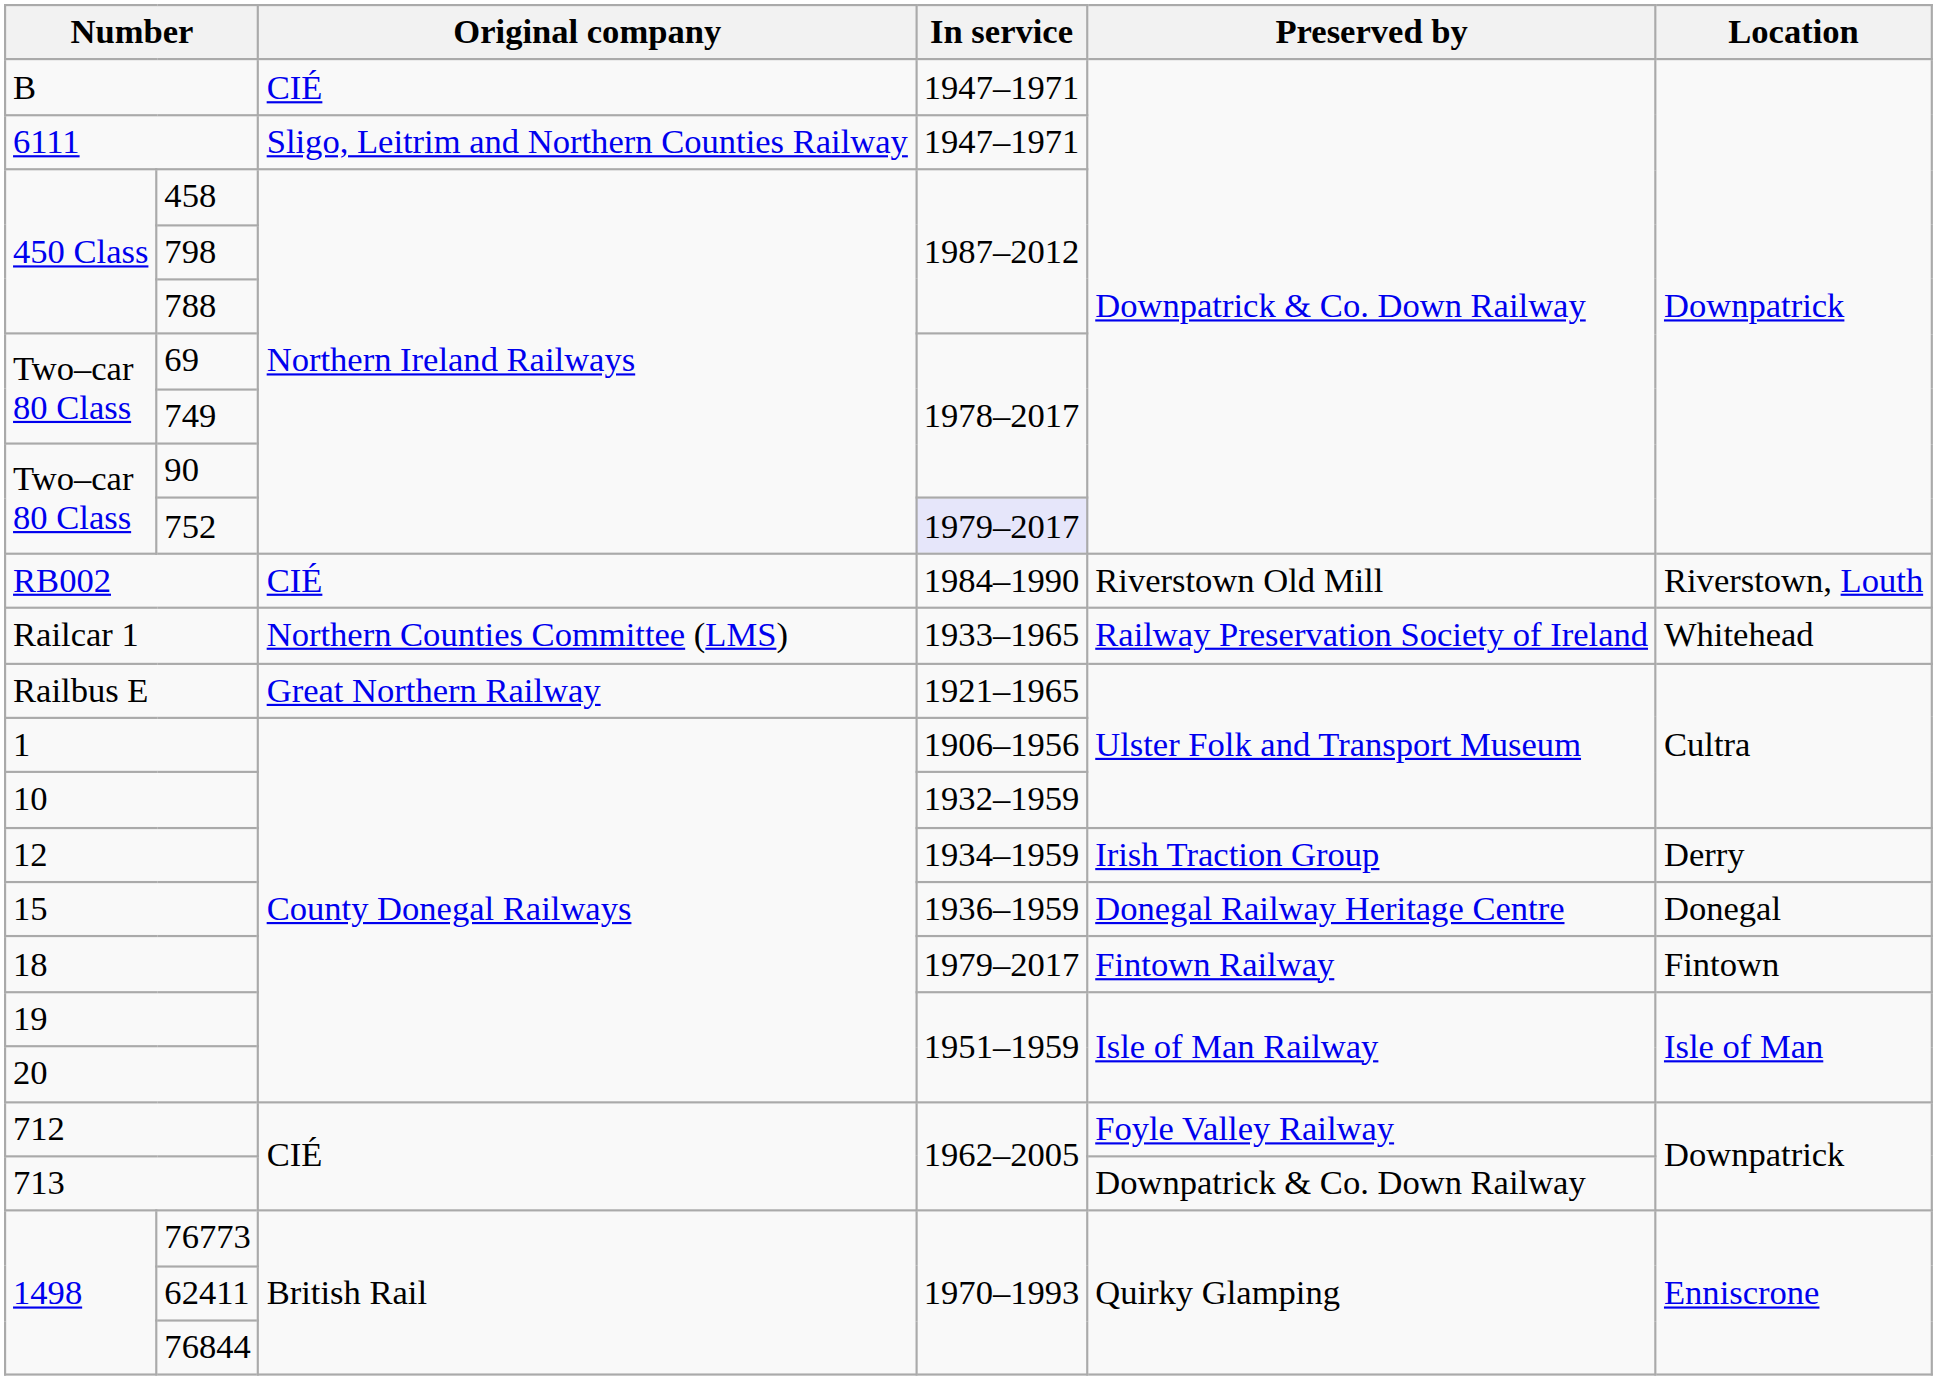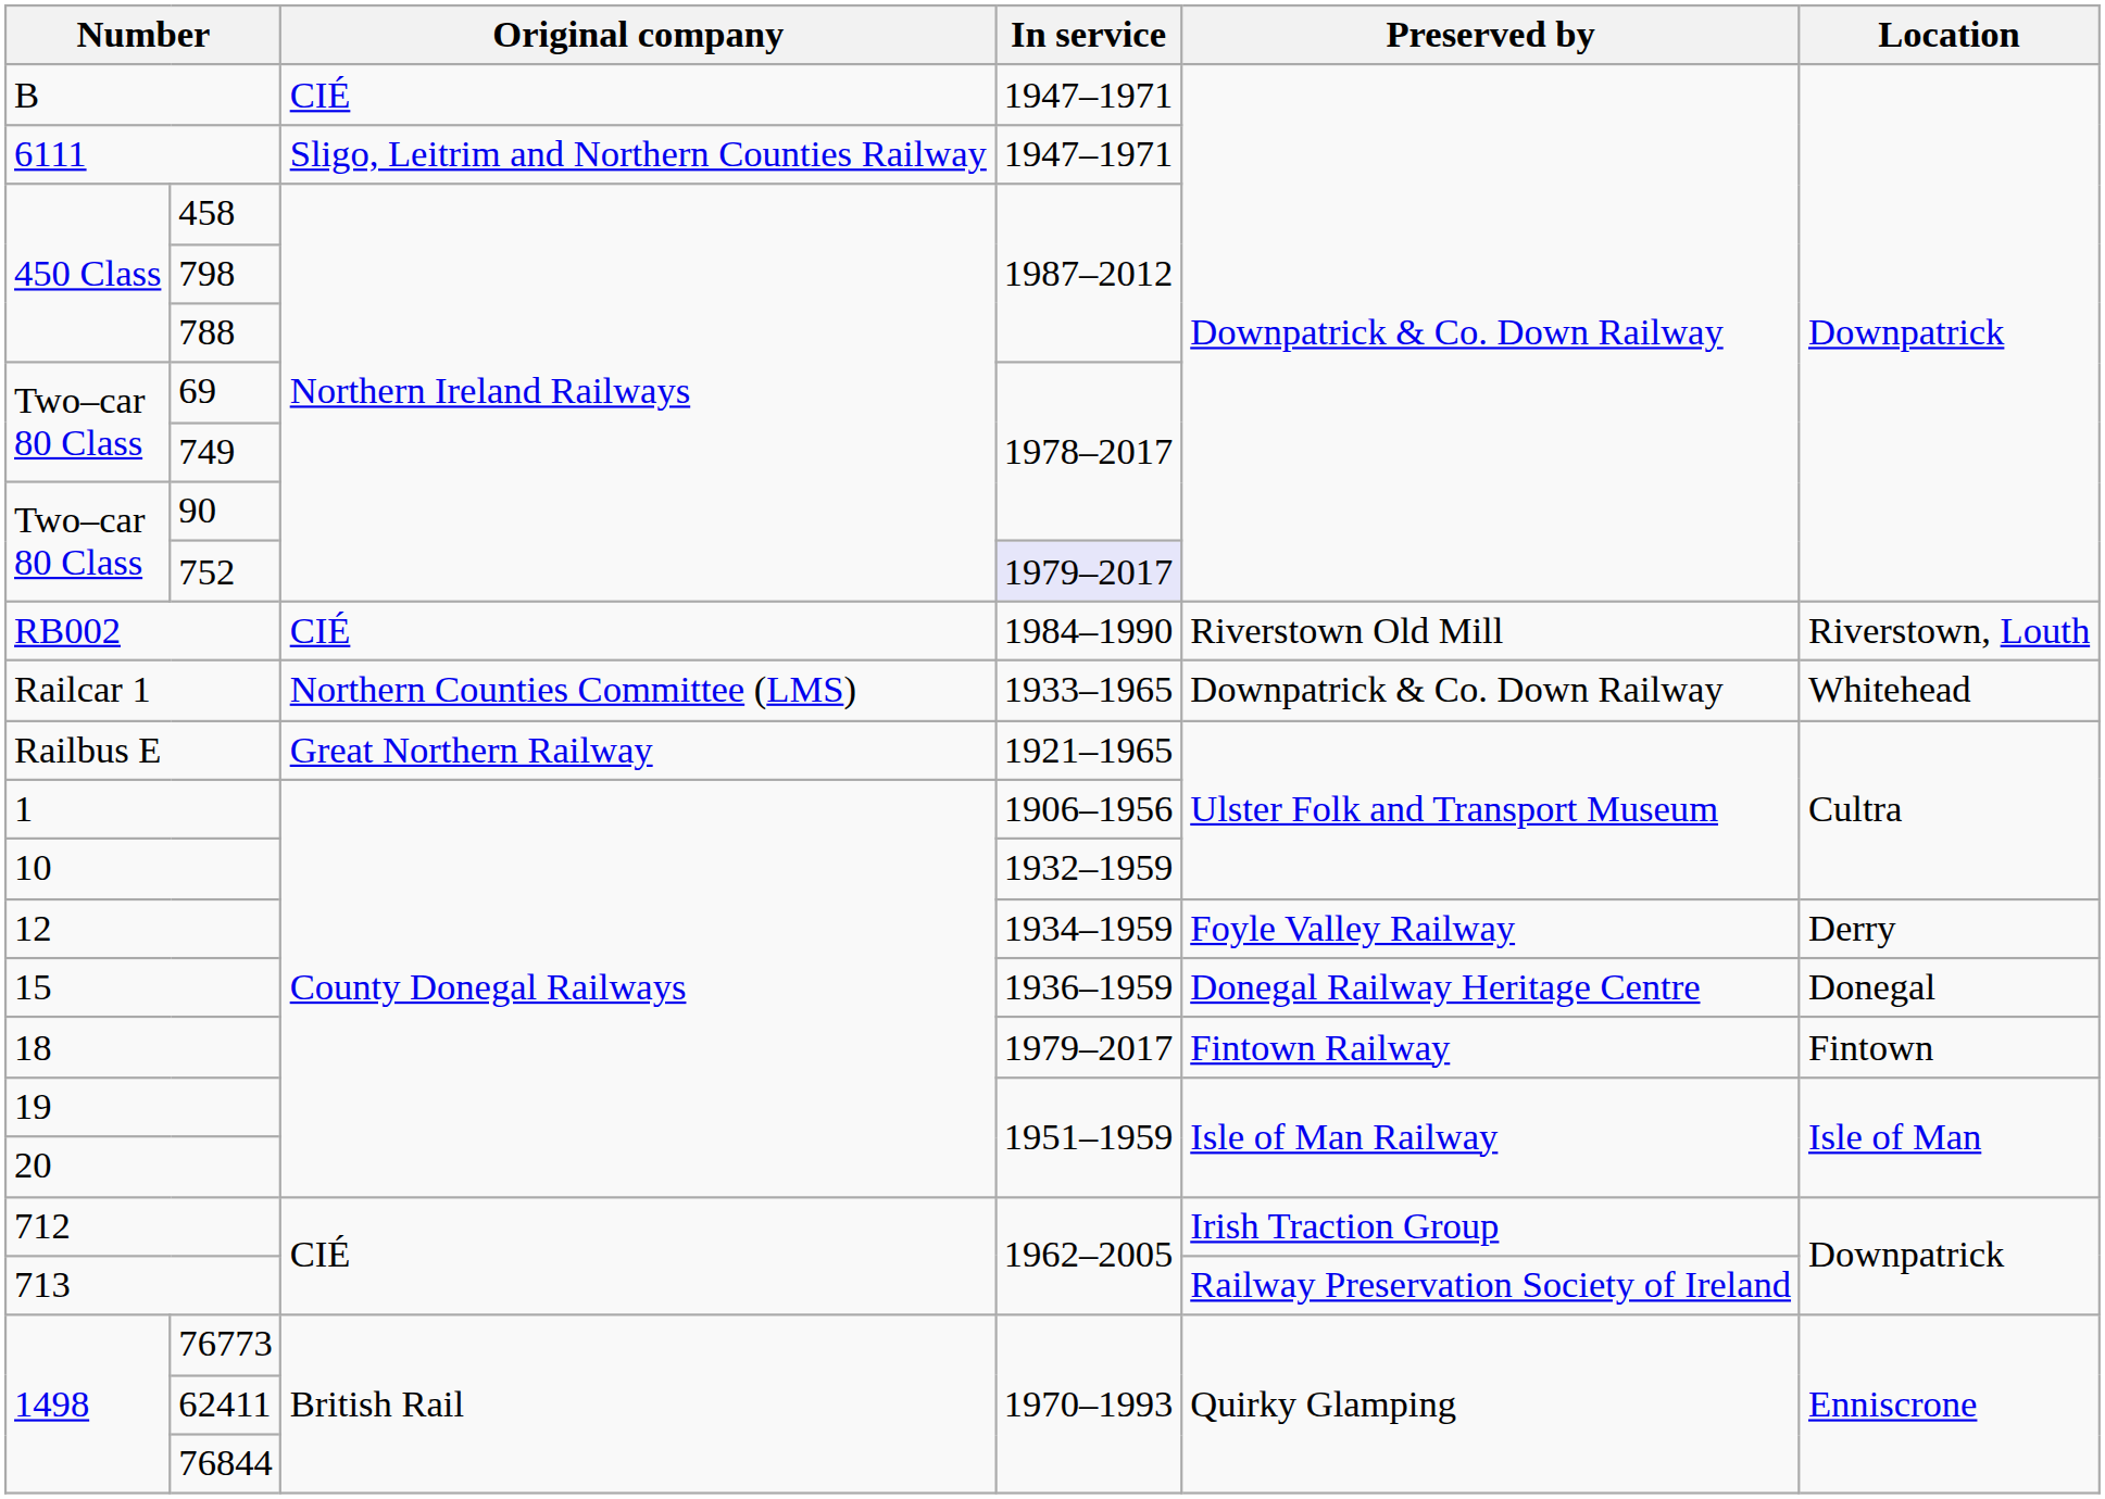 <table class="wikitable">
 <tr>
 <th colspan="2">Number</th>
 <th>Original company</th>
 <th>In service</th>
 <th>Preserved by</th>
 <th>Location</th>
 </tr>
 <tr>
 <td colspan="2">B</td>
 <td><a href='#'>CIÉ</a></td>
 <td>1947–1971</td>
 <td rowspan="9"><a href='#'>Downpatrick & Co. Down Railway</a></td>
 <td rowspan="9"><a href='#'>Downpatrick</a></td>
 </tr>
 <tr>
 <td colspan="2"><a href='#'>6111</a></td>
 <td><a href='#'>Sligo, Leitrim and Northern Counties Railway</a></td>
 <td>1947–1971</td>
 </tr>
 <tr>
 <td rowspan="3"><a href='#'>450 Class</a></td>
 <td>458</td>
 <td rowspan="7"><a href='#'>Northern Ireland Railways</a></td>
 <td rowspan="3">1987–2012</td>
 </tr>
 <tr>
 <td>798</td>
 </tr>
 <tr>
 <td>788</td>
 </tr>
 <tr>
 <td rowspan="2">Two–car<br><a href='#'>80 Class</a></td>
 <td>69</td>
 <td rowspan="3">1978–2017</td>
 </tr>
 <tr>
 <td>749</td>
 </tr>
 <tr>
 <td rowspan="2">Two–car<br><a href='#'>80 Class</a></td>
 <td>90</td>
 </tr>
 <tr>
 <td>752</td>
 <td style="background: lavender;">1979–2017</td>
 </tr>
 <tr>
 <td colspan="2"><a href='#'>RB002</a></td>
 <td><a href='#'>CIÉ</a></td>
 <td>1984–1990</td>
 <td>Riverstown Old Mill</td>
 <td>Riverstown, <a href='#'>Louth</a></td>
 </tr>
 <tr>
 <td colspan="2">Railcar 1</td>
 <td><a href='#'>Northern Counties Committee</a> (<a href='#'>LMS</a>)</td>
 <td>1933–1965</td>
-<td><a href='#'>Railway Preservation Society of Ireland</a></td>
+<td>Downpatrick & Co. Down Railway</td>
 <td>Whitehead</td>
 </tr>
 <tr>
 <td colspan="2">Railbus E</td>
 <td><a href='#'>Great Northern Railway</a></td>
 <td>1921–1965</td>
 <td rowspan="3"><a href='#'>Ulster Folk and Transport Museum</a></td>
 <td rowspan="3">Cultra</td>
 </tr>
 <tr>
 <td colspan="2">1</td>
 <td rowspan="7"><a href='#'>County Donegal Railways</a></td>
 <td>1906–1956</td>
 </tr>
 <tr>
 <td colspan="2">10</td>
 <td>1932–1959</td>
 </tr>
 <tr>
 <td colspan="2">12</td>
 <td>1934–1959</td>
-<td><a href='#'>Irish Traction Group</a></td>
+<td><a href='#'>Foyle Valley Railway</a></td>
 <td>Derry</td>
 </tr>
 <tr>
 <td colspan="2">15</td>
 <td>1936–1959</td>
 <td><a href='#'>Donegal Railway Heritage Centre</a></td>
 <td>Donegal</td>
 </tr>
 <tr>
 <td colspan="2">18</td>
 <td>1979–2017</td>
 <td><a href='#'>Fintown Railway</a></td>
 <td>Fintown</td>
 </tr>
 <tr>
 <td colspan="2">19</td>
 <td rowspan="2">1951–1959</td>
 <td rowspan="2"><a href='#'>Isle of Man Railway</a></td>
 <td rowspan="2"><a href='#'>Isle of Man</a></td>
 </tr>
 <tr>
 <td colspan="2">20</td>
 </tr>
 <tr>
 <td colspan="2">712</td>
 <td rowspan="2">CIÉ</td>
 <td rowspan="2">1962–2005</td>
-<td><a href='#'>Foyle Valley Railway</a></td>
+<td><a href='#'>Irish Traction Group</a></td>
 <td rowspan="2">Downpatrick</td>
 </tr>
 <tr>
 <td colspan="2">713</td>
-<td>Downpatrick & Co. Down Railway</td>
+<td><a href='#'>Railway Preservation Society of Ireland</a></td>
 </tr>
 <tr>
 <td rowspan="3"><a href='#'>1498</a></td>
 <td>76773</td>
 <td rowspan="3">British Rail</td>
 <td rowspan="3">1970–1993</td>
 <td rowspan="3">Quirky Glamping</td>
 <td rowspan="3"><a href='#'>Enniscrone</a></td>
 </tr>
 <tr>
 <td>62411</td>
 </tr>
 <tr>
 <td>76844</td>
 </tr>
 </table>
